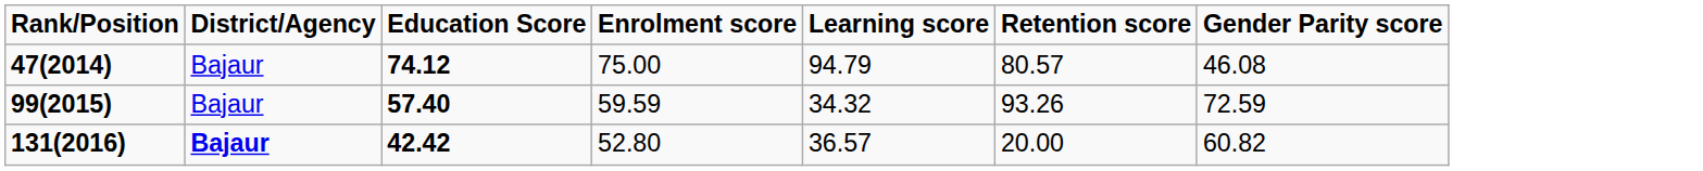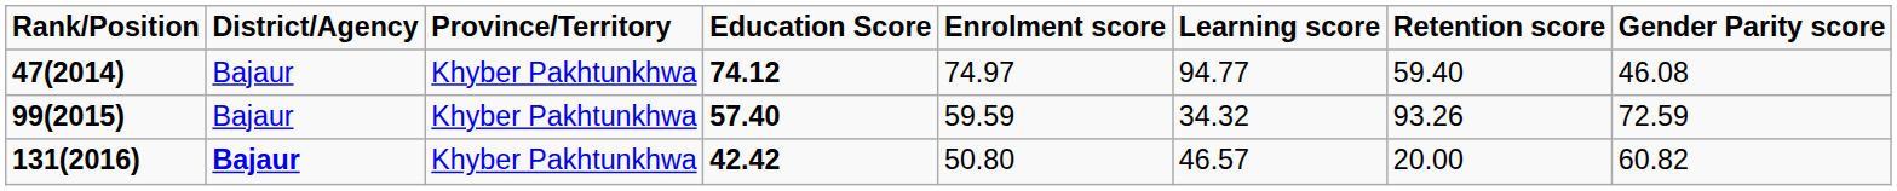 <table class="wikitable sortable mw-collapsible">
 <tr>
 <td><strong>Rank/Position</strong></td>
 <td><strong>District/Agency</strong></td>
+<td><strong>Province/Territory</strong></td>
 <td><strong>Education Score</strong></td>
 <td><strong>Enrolment score</strong></td>
 <td><strong>Learning score</strong></td>
 <td><strong>Retention score</strong></td>
 <td><strong>Gender Parity score</strong></td>
 </tr>
 <tr>
 <td><strong>47(2014)</strong></td>
 <td><a href='#'>Bajaur</a></td>
+<td><a href='#'>Khyber Pakhtunkhwa</a></td>
 <td><strong>74.12</strong></td>
-<td>75.00</td>
-<td>94.79</td>
-<td>80.57</td>
+<td>74.97</td>
+<td>94.77</td>
+<td>59.40</td>
 <td>46.08</td>
 </tr>
 <tr>
 <td><strong>99(2015)</strong></td>
 <td><a href='#'>Bajaur</a></td>
+<td><a href='#'>Khyber Pakhtunkhwa</a></td>
 <td><strong>57.40</strong></td>
 <td>59.59</td>
 <td>34.32</td>
 <td>93.26</td>
 <td>72.59</td>
 </tr>
 <tr>
 <td><strong>131(2016)</strong></td>
 <td><strong><a href='#'>Bajaur</a></strong></td>
+<td><a href='#'>Khyber Pakhtunkhwa</a></td>
 <td><strong>42.42</strong></td>
-<td>52.80</td>
-<td>36.57</td>
+<td>50.80</td>
+<td>46.57</td>
 <td>20.00</td>
 <td>60.82</td>
 </tr>
 </table>
